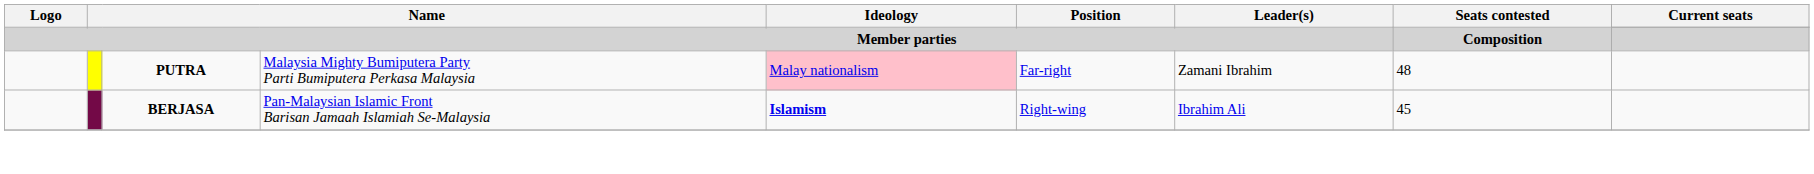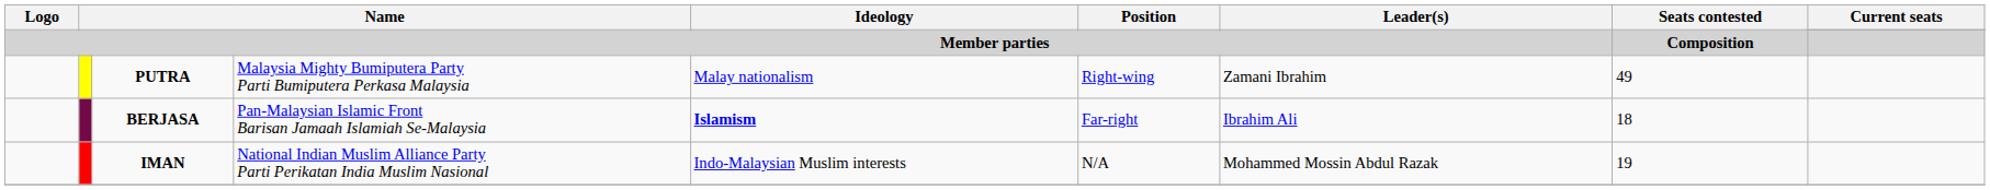 <table class="wikitable" style="width:100%;">
 <tr>
 <th rowspan="2">Logo</th>
 <th colspan="3" rowspan="2">Name</th>
 <th rowspan="2">Ideology</th>
 <th rowspan="2">Position</th>
 <th rowspan="2">Leader(s)</th>
 <th>Seats contested</th>
 <th>Current seats</th>
 </tr>
 <tr>
 <th rowspan="2">Composition</th>
 </tr>
 <tr>
 <td colspan="9" align="center" style="background:lightgrey;"><strong>Member parties</strong></td>
 </tr>
 <tr>
 <td></td>
 <td style="color:inherit;background:#ffff00"></td>
 <td style="text-align:center;"><strong>PUTRA</strong></td>
 <td><a href='#'>Malaysia Mighty Bumiputera Party</a><br><em>Parti Bumiputera Perkasa Malaysia</em></td>
-<td style="background: pink;"><a href='#'>Malay nationalism</a></td>
-<td><a href='#'>Far-right</a></td>
+<td><a href='#'>Malay nationalism</a></td>
+<td><a href='#'>Right-wing</a></td>
 <td>Zamani Ibrahim</td>
-<td>48</td>
+<td>49</td>
 <td></td>
 </tr>
 <tr>
 <td></td>
 <td style="color:inherit;background:#730947"></td>
 <td style="text-align:center;"><strong>BERJASA</strong></td>
 <td><a href='#'>Pan-Malaysian Islamic Front</a><br><em>Barisan Jamaah Islamiah Se-Malaysia</em></td>
 <td><strong><a href='#'>Islamism</a></strong></td>
-<td><a href='#'>Right-wing</a></td>
+<td><a href='#'>Far-right</a></td>
 <td><a href='#'>Ibrahim Ali</a></td>
-<td>45</td>
+<td>18</td>
+<td></td>
+</tr>
+<tr>
+<td></td>
+<td style="background:red;"></td>
+<td style="text-align:center;"><strong>IMAN</strong></td>
+<td><a href='#'>National Indian Muslim Alliance Party</a><br><em>Parti Perikatan India Muslim Nasional</em></td>
+<td><a href='#'>Indo-Malaysian</a> Muslim interests</td>
+<td>N/A</td>
+<td>Mohammed Mossin Abdul Razak</td>
+<td>19</td>
 <td></td>
 </tr>
 <tr>
 </tr>
 </table>
